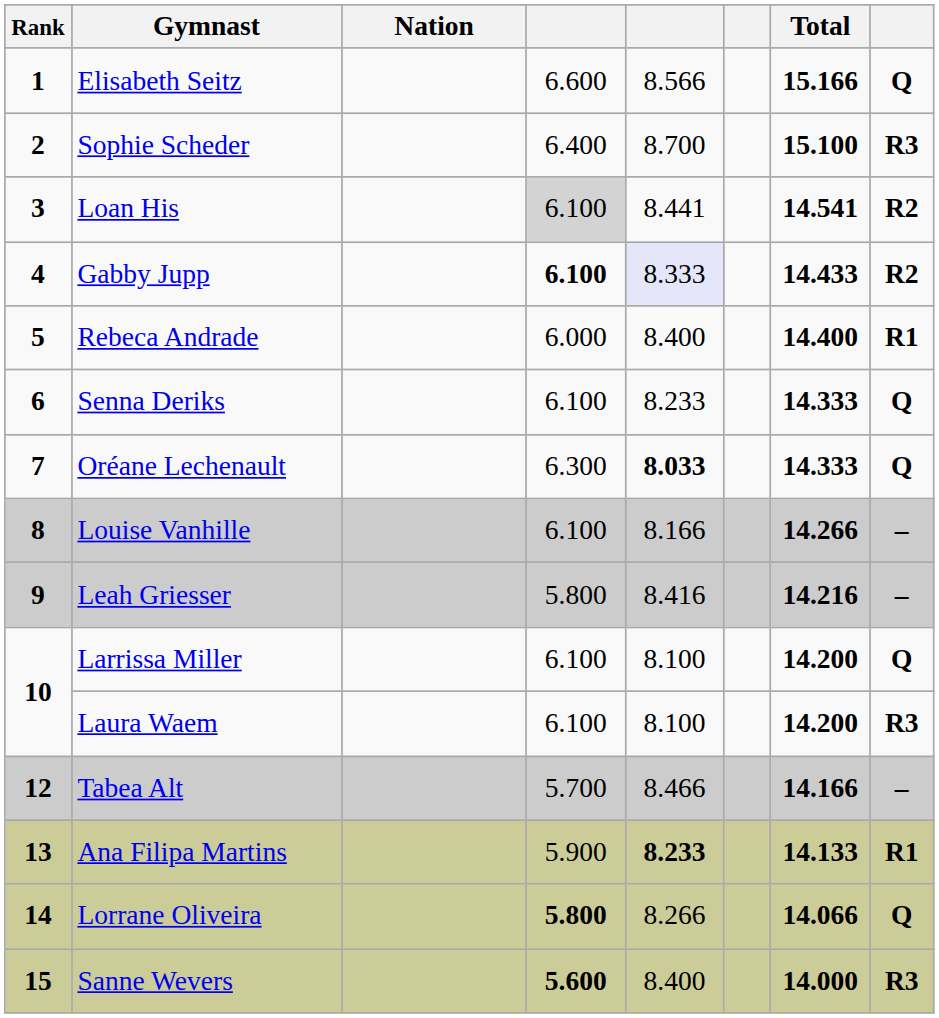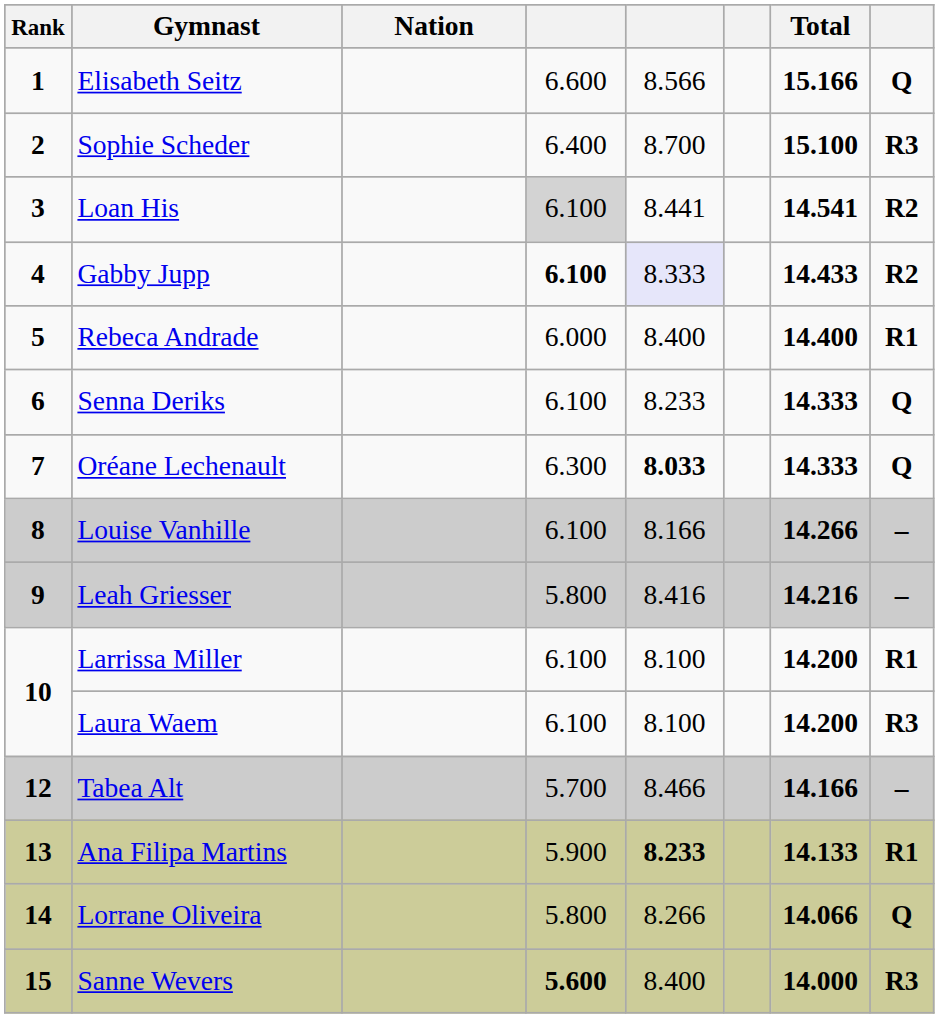 <table class="wikitable sortable" style="text-align:center;">
 <tr>
 <th scope="col" style="width:15px;"><small>Rank</small></th>
 <th scope="col" style="width:150px;">Gymnast</th>
 <th scope="col" style="width:100px;">Nation</th>
 <th scope="col" style="width:50px;"><small></small></th>
 <th scope="col" style="width:50px;"><small></small></th>
 <th scope="col" style="width:20px;"><small></small></th>
 <th scope="col" style="width:50px;">Total</th>
 <th scope="col" style="width:30px;"><small></small></th>
 </tr>
 <tr>
 <td scope="row" style="text-align:center"><strong>1</strong></td>
 <td style="height:30px; text-align:left;"><a href='#'>Elisabeth Seitz</a></td>
 <td style="text-align:left;"></td>
 <td>6.600</td>
 <td>8.566</td>
 <td></td>
 <td><strong>15.166</strong></td>
 <td><strong>Q</strong></td>
 </tr>
 <tr>
 <td scope="row" style="text-align:center"><strong>2</strong></td>
 <td style="height:30px; text-align:left;"><a href='#'>Sophie Scheder</a></td>
 <td style="text-align:left;"></td>
 <td>6.400</td>
 <td>8.700</td>
 <td></td>
 <td><strong>15.100</strong></td>
 <td><strong>R3</strong></td>
 </tr>
 <tr>
 <td scope="row" style="text-align:center"><strong>3</strong></td>
 <td style="height:30px; text-align:left;"><a href='#'>Loan His</a></td>
 <td style="text-align:left;"></td>
 <td style="background: lightgrey;">6.100</td>
 <td>8.441</td>
 <td></td>
 <td><strong>14.541</strong></td>
 <td><strong>R2</strong></td>
 </tr>
 <tr>
 <td scope="row" style="text-align:center"><strong>4</strong></td>
 <td style="height:30px; text-align:left;"><a href='#'>Gabby Jupp</a></td>
 <td style="text-align:left;"></td>
 <td><strong>6.100</strong></td>
 <td style="background: lavender;">8.333</td>
 <td></td>
 <td><strong>14.433</strong></td>
 <td><strong>R2</strong></td>
 </tr>
 <tr>
 <td scope="row" style="text-align:center"><strong>5</strong></td>
 <td style="height:30px; text-align:left;"><a href='#'>Rebeca Andrade</a></td>
 <td style="text-align:left;"></td>
 <td>6.000</td>
 <td>8.400</td>
 <td></td>
 <td><strong>14.400</strong></td>
 <td><strong>R1</strong></td>
 </tr>
 <tr>
 <td scope="row" style="text-align:center"><strong>6</strong></td>
 <td style="height:30px; text-align:left;"><a href='#'>Senna Deriks</a></td>
 <td style="text-align:left;"></td>
 <td>6.100</td>
 <td>8.233</td>
 <td></td>
 <td><strong>14.333</strong></td>
 <td><strong>Q</strong></td>
 </tr>
 <tr>
 <td scope="row" style="text-align:center"><strong>7</strong></td>
 <td style="height:30px; text-align:left;"><a href='#'>Oréane Lechenault</a></td>
 <td style="text-align:left;"></td>
 <td>6.300</td>
 <td><strong>8.033</strong></td>
 <td></td>
 <td><strong>14.333</strong></td>
 <td><strong>Q</strong></td>
 </tr>
 <tr style="background:#cccccc;">
 <td scope="row" style="text-align:center"><strong>8</strong></td>
 <td style="height:30px; text-align:left;"><a href='#'>Louise Vanhille</a></td>
 <td style="text-align:left;"></td>
 <td>6.100</td>
 <td>8.166</td>
 <td></td>
 <td><strong>14.266</strong></td>
 <td><strong>–</strong></td>
 </tr>
 <tr style="background:#cccccc;">
 <td scope="row" style="text-align:center"><strong>9</strong></td>
 <td style="height:30px; text-align:left;"><a href='#'>Leah Griesser</a></td>
 <td style="text-align:left;"></td>
 <td>5.800</td>
 <td>8.416</td>
 <td></td>
 <td><strong>14.216</strong></td>
 <td><strong>–</strong></td>
 </tr>
 <tr>
 <td scope="row" style="text-align:center" rowspan=2><strong>10</strong></td>
 <td style="height:30px; text-align:left;"><a href='#'>Larrissa Miller</a></td>
 <td style="text-align:left;"></td>
 <td>6.100</td>
 <td>8.100</td>
 <td></td>
 <td><strong>14.200</strong></td>
-<td><strong>Q</strong></td>
+<td><strong>R1</strong></td>
 </tr>
 <tr>
 <td style="height:30px; text-align:left;"><a href='#'>Laura Waem</a></td>
 <td style="text-align:left;"></td>
 <td>6.100</td>
 <td>8.100</td>
 <td></td>
 <td><strong>14.200</strong></td>
 <td><strong>R3</strong></td>
 </tr>
 <tr style="background:#cccccc;">
 <td scope="row" style="text-align:center"><strong>12</strong></td>
 <td style="height:30px; text-align:left;"><a href='#'>Tabea Alt</a></td>
 <td style="text-align:left;"></td>
 <td>5.700</td>
 <td>8.466</td>
 <td></td>
 <td><strong>14.166</strong></td>
 <td><strong>–</strong></td>
 </tr>
 <tr style="background:#cccc99;">
 <td scope="row" style="text-align:center"><strong>13</strong></td>
 <td style="height:30px; text-align:left;"><a href='#'>Ana Filipa Martins</a></td>
 <td style="text-align:left;"></td>
 <td>5.900</td>
 <td><strong>8.233</strong></td>
 <td></td>
 <td><strong>14.133</strong></td>
 <td><strong>R1</strong></td>
 </tr>
 <tr style="background:#cccc99;">
 <td scope="row" style="text-align:center"><strong>14</strong></td>
 <td style="height:30px; text-align:left;"><a href='#'>Lorrane Oliveira</a></td>
 <td style="text-align:left;"></td>
-<td><strong>5.800</strong></td>
+<td>5.800</td>
 <td>8.266</td>
 <td></td>
 <td><strong>14.066</strong></td>
 <td><strong>Q</strong></td>
 </tr>
 <tr style="background:#cccc99;">
 <td scope="row" style="text-align:center"><strong>15</strong></td>
 <td style="height:30px; text-align:left;"><a href='#'>Sanne Wevers</a></td>
 <td style="text-align:left;"></td>
 <td><strong>5.600</strong></td>
 <td>8.400</td>
 <td></td>
 <td><strong>14.000</strong></td>
 <td><strong>R3</strong></td>
 </tr>
 </table>
